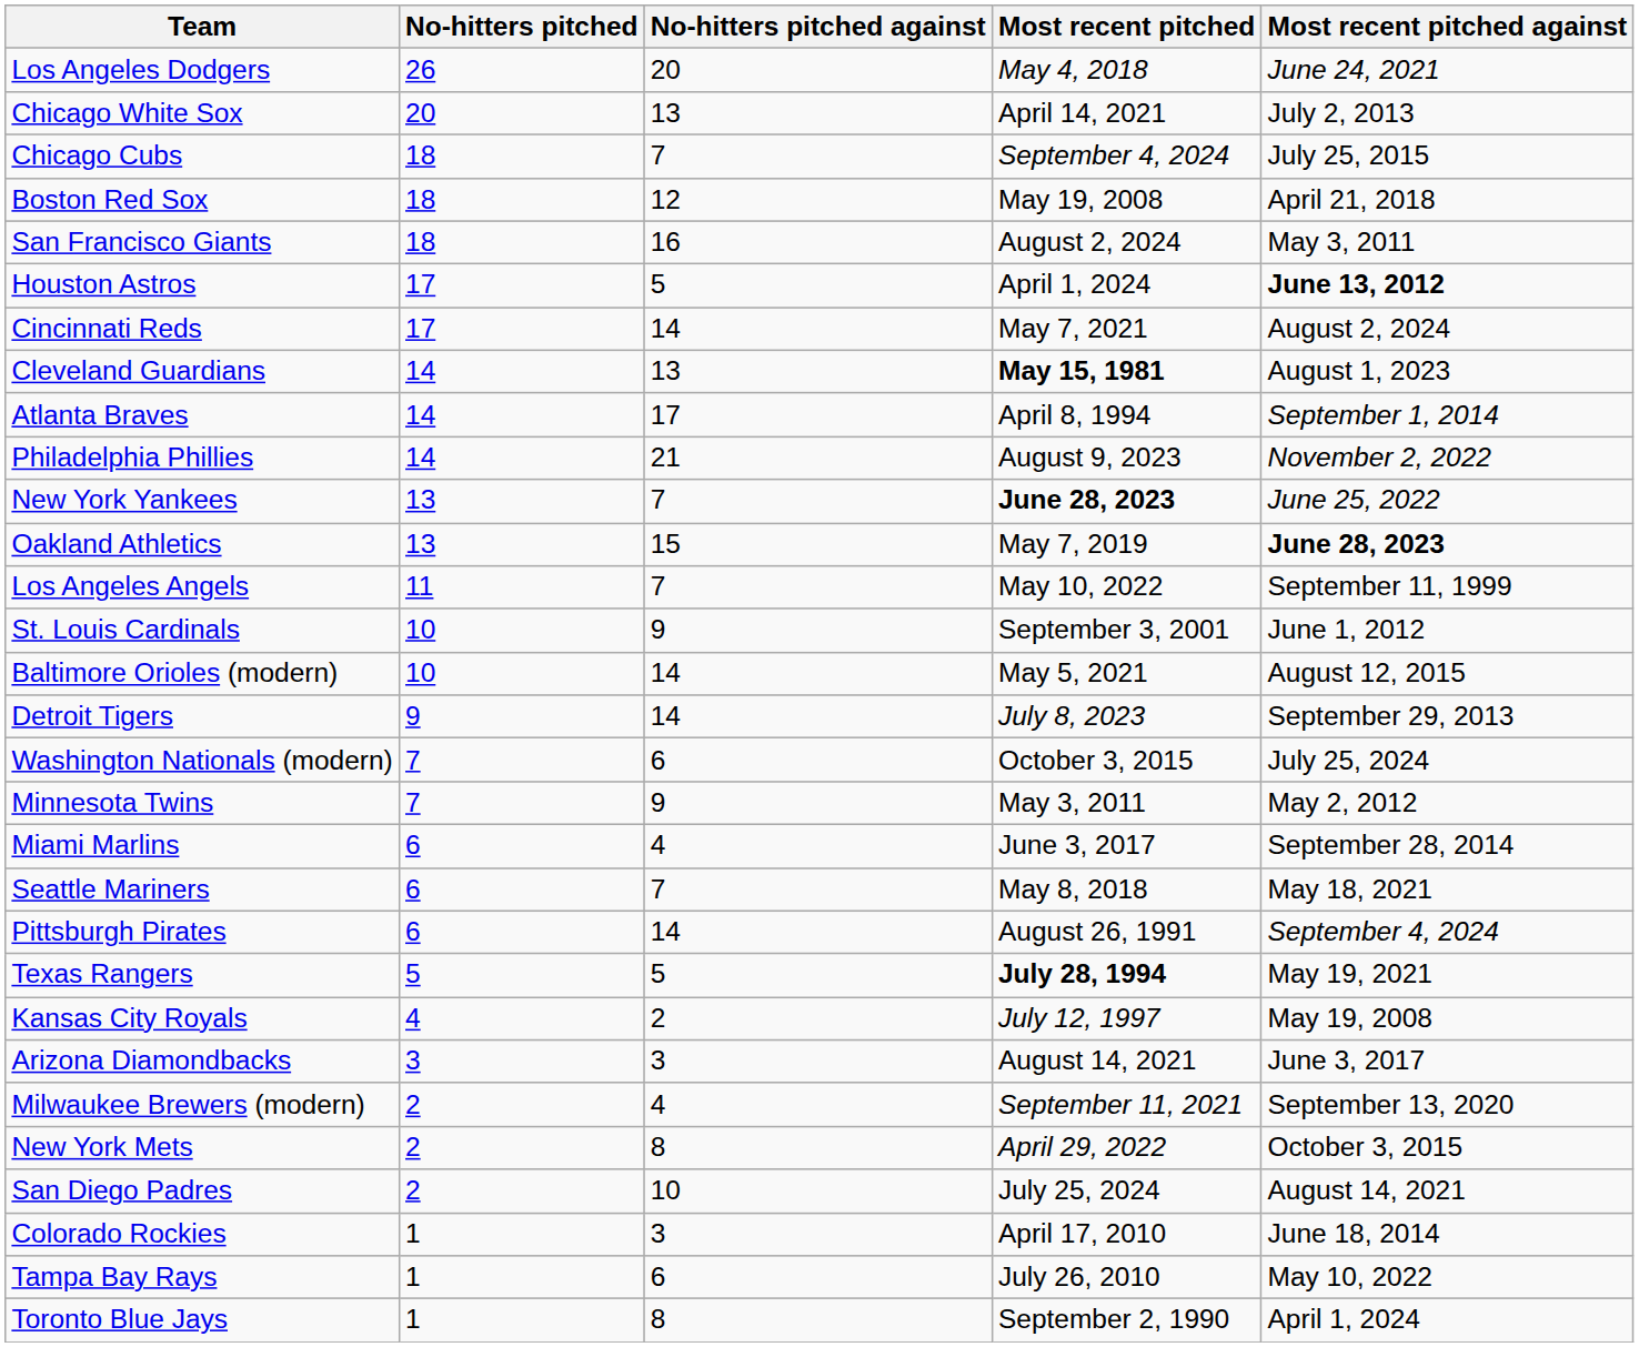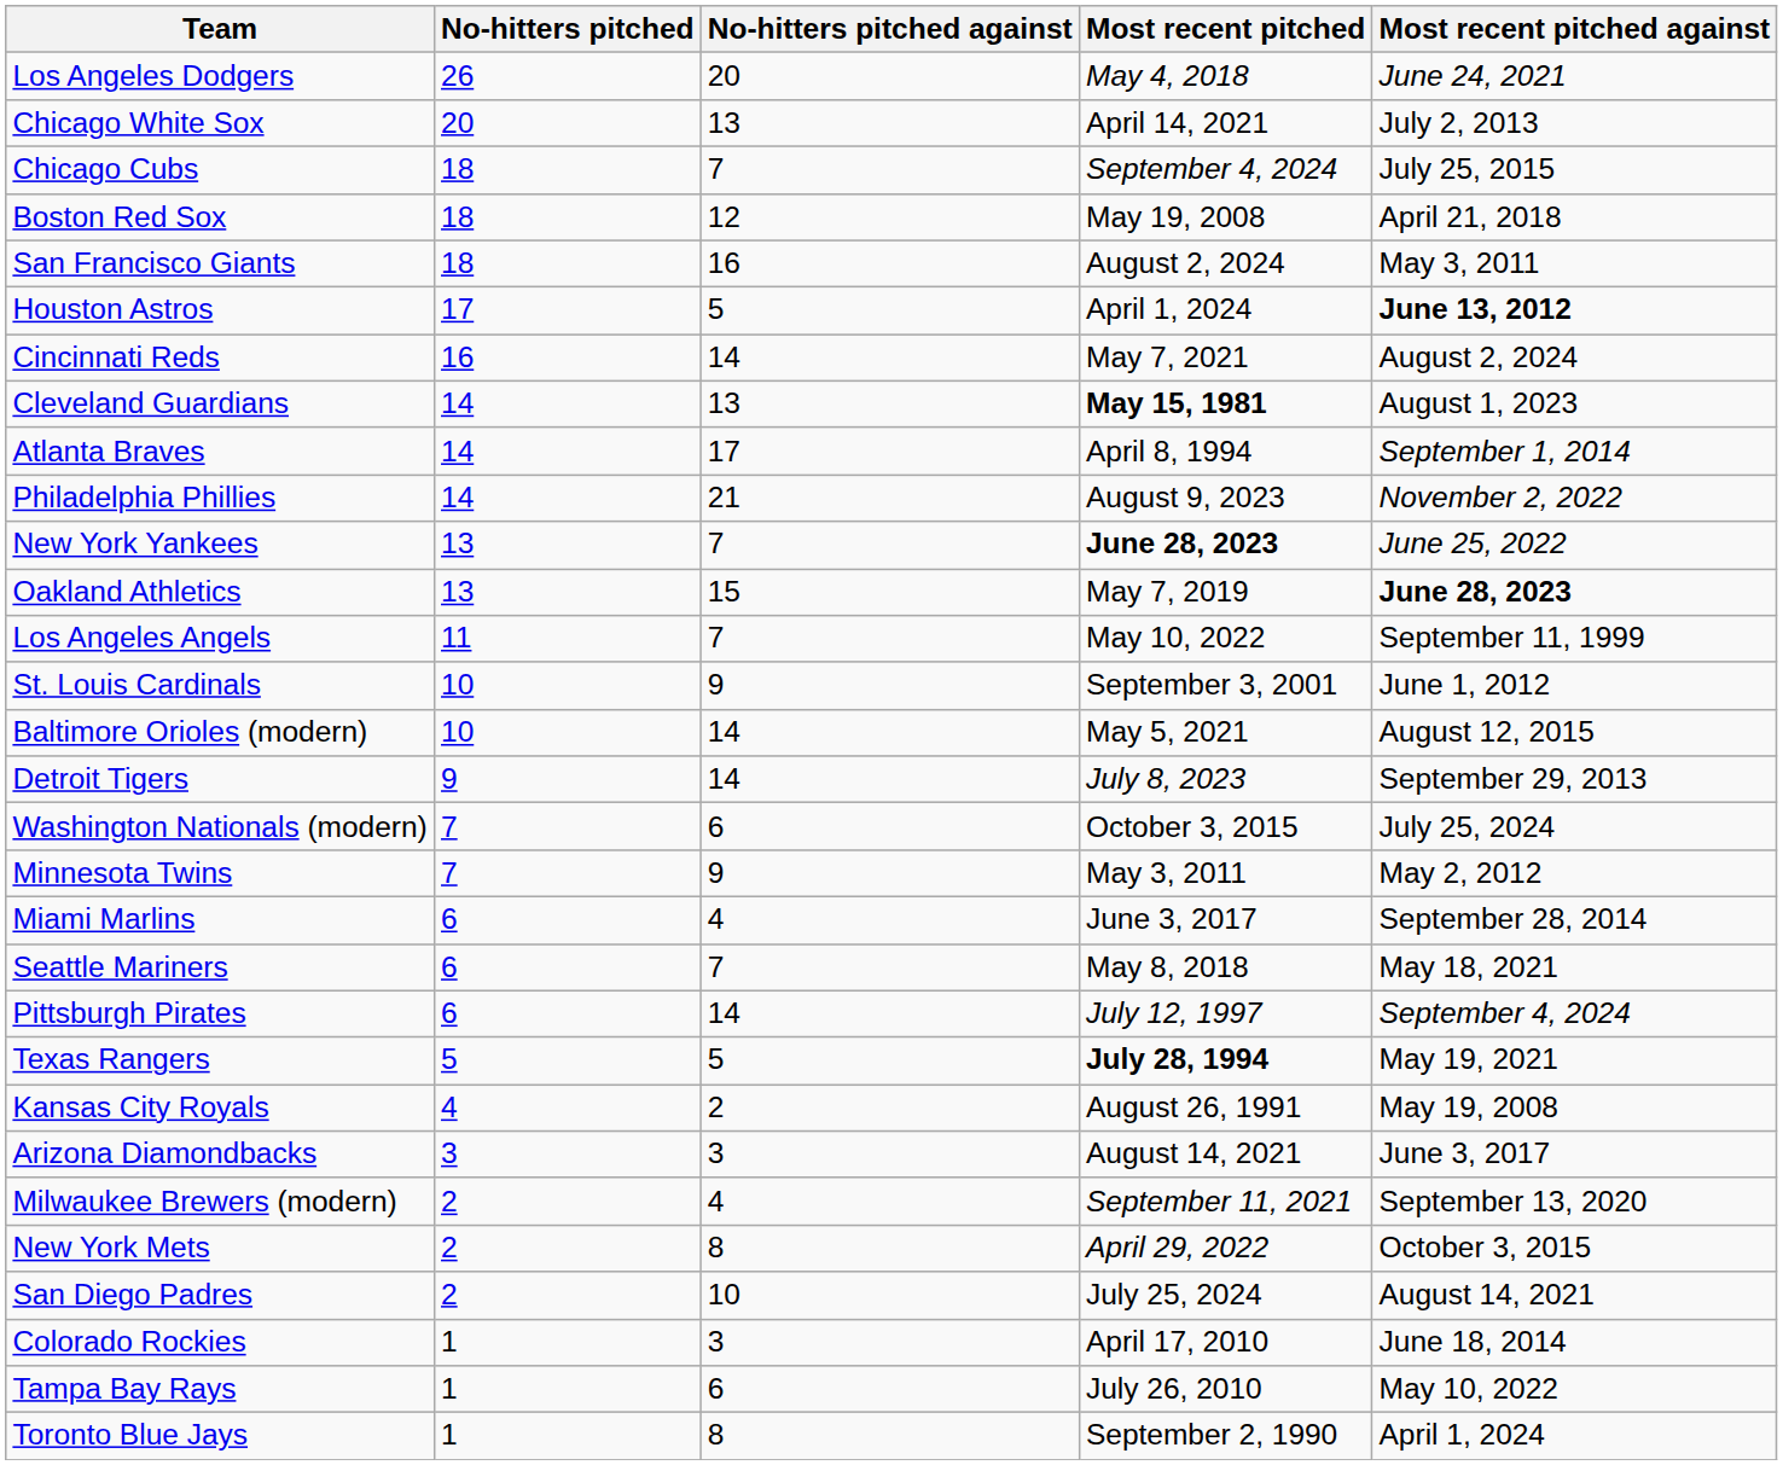 <table class="wikitable sortable plainrowheaders">
 <tr>
 <th scope="col">Team</th>
 <th scope="col">No-hitters pitched</th>
 <th scope="col">No-hitters pitched against</th>
 <th scope="col">Most recent pitched</th>
 <th scope="col">Most recent pitched against</th>
 </tr>
 <tr>
 <td><a href='#'>Los Angeles Dodgers</a></td>
 <td><a href='#'>26</a></td>
 <td>20</td>
 <td><em>May 4, 2018</em></td>
 <td><em>June 24, 2021</em></td>
 </tr>
 <tr>
 <td><a href='#'>Chicago White Sox</a></td>
 <td><a href='#'>20</a></td>
 <td>13</td>
 <td>April 14, 2021</td>
 <td>July 2, 2013</td>
 </tr>
 <tr>
 <td><a href='#'>Chicago Cubs</a></td>
 <td><a href='#'>18</a></td>
 <td>7</td>
 <td><em>September 4, 2024</em></td>
 <td>July 25, 2015</td>
 </tr>
 <tr>
 <td><a href='#'>Boston Red Sox</a></td>
 <td><a href='#'>18</a></td>
 <td>12</td>
 <td>May 19, 2008</td>
 <td>April 21, 2018</td>
 </tr>
 <tr>
 <td><a href='#'>San Francisco Giants</a></td>
 <td><a href='#'>18</a></td>
 <td>16</td>
 <td>August 2, 2024</td>
 <td>May 3, 2011</td>
 </tr>
 <tr>
 <td><a href='#'>Houston Astros</a></td>
 <td><a href='#'>17</a></td>
 <td>5</td>
 <td>April 1, 2024</td>
 <td><strong>June 13, 2012</strong></td>
 </tr>
 <tr>
 <td><a href='#'>Cincinnati Reds</a></td>
-<td><a href='#'>17</a></td>
+<td><a href='#'>16</a></td>
 <td>14</td>
 <td>May 7, 2021</td>
 <td>August 2, 2024</td>
 </tr>
 <tr>
 <td><a href='#'>Cleveland Guardians</a></td>
 <td><a href='#'>14</a></td>
 <td>13</td>
 <td><strong>May 15, 1981</strong></td>
 <td>August 1, 2023</td>
 </tr>
 <tr>
 <td><a href='#'>Atlanta Braves</a></td>
 <td><a href='#'>14</a></td>
 <td>17</td>
 <td>April 8, 1994</td>
 <td><em>September 1, 2014</em></td>
 </tr>
 <tr>
 <td><a href='#'>Philadelphia Phillies</a></td>
 <td><a href='#'>14</a></td>
 <td>21</td>
 <td>August 9, 2023</td>
 <td><em>November 2, 2022</em></td>
 </tr>
 <tr>
 <td><a href='#'>New York Yankees</a></td>
 <td><a href='#'>13</a></td>
 <td>7</td>
 <td><strong>June 28, 2023</strong></td>
 <td><em>June 25, 2022</em></td>
 </tr>
 <tr>
 <td><a href='#'>Oakland Athletics</a></td>
 <td><a href='#'>13</a></td>
 <td>15</td>
 <td>May 7, 2019</td>
 <td><strong>June 28, 2023</strong></td>
 </tr>
 <tr>
 <td><a href='#'>Los Angeles Angels</a></td>
 <td><a href='#'>11</a></td>
 <td>7</td>
 <td>May 10, 2022</td>
 <td>September 11, 1999</td>
 </tr>
 <tr>
 <td><a href='#'>St. Louis Cardinals</a></td>
 <td><a href='#'>10</a></td>
 <td>9</td>
 <td>September 3, 2001</td>
 <td>June 1, 2012</td>
 </tr>
 <tr>
 <td><a href='#'>Baltimore Orioles</a> (modern)</td>
 <td><a href='#'>10</a></td>
 <td>14</td>
 <td>May 5, 2021</td>
 <td>August 12, 2015</td>
 </tr>
 <tr>
 <td><a href='#'>Detroit Tigers</a></td>
 <td><a href='#'>9</a></td>
 <td>14</td>
 <td><em>July 8, 2023</em></td>
 <td>September 29, 2013</td>
 </tr>
 <tr>
 <td><a href='#'>Washington Nationals</a> (modern)</td>
 <td><a href='#'>7</a></td>
 <td>6</td>
 <td>October 3, 2015</td>
 <td>July 25, 2024</td>
 </tr>
 <tr>
 <td><a href='#'>Minnesota Twins</a></td>
 <td><a href='#'>7</a></td>
 <td>9</td>
 <td>May 3, 2011</td>
 <td>May 2, 2012</td>
 </tr>
 <tr>
 <td><a href='#'>Miami Marlins</a></td>
 <td><a href='#'>6</a></td>
 <td>4</td>
 <td>June 3, 2017</td>
 <td>September 28, 2014</td>
 </tr>
 <tr>
 <td><a href='#'>Seattle Mariners</a></td>
 <td><a href='#'>6</a></td>
 <td>7</td>
 <td>May 8, 2018</td>
 <td>May 18, 2021</td>
 </tr>
 <tr>
 <td><a href='#'>Pittsburgh Pirates</a></td>
 <td><a href='#'>6</a></td>
 <td>14</td>
-<td>August 26, 1991</td>
+<td><em>July 12, 1997</em></td>
 <td><em>September 4, 2024</em></td>
 </tr>
 <tr>
 <td><a href='#'>Texas Rangers</a></td>
 <td><a href='#'>5</a></td>
 <td>5</td>
 <td><strong>July 28, 1994</strong></td>
 <td>May 19, 2021</td>
 </tr>
 <tr>
 <td><a href='#'>Kansas City Royals</a></td>
 <td><a href='#'>4</a></td>
 <td>2</td>
-<td><em>July 12, 1997</em></td>
+<td>August 26, 1991</td>
 <td>May 19, 2008</td>
 </tr>
 <tr>
 <td><a href='#'>Arizona Diamondbacks</a></td>
 <td><a href='#'>3</a></td>
 <td>3</td>
 <td>August 14, 2021</td>
 <td>June 3, 2017</td>
 </tr>
 <tr>
 <td><a href='#'>Milwaukee Brewers</a> (modern)</td>
 <td><a href='#'>2</a></td>
 <td>4</td>
 <td><em>September 11, 2021</em></td>
 <td>September 13, 2020</td>
 </tr>
 <tr>
 <td><a href='#'>New York Mets</a></td>
 <td><a href='#'>2</a></td>
 <td>8</td>
 <td><em>April 29, 2022</em></td>
 <td>October 3, 2015</td>
 </tr>
 <tr>
 <td><a href='#'>San Diego Padres</a></td>
 <td><a href='#'>2</a></td>
 <td>10</td>
 <td>July 25, 2024</td>
 <td>August 14, 2021</td>
 </tr>
 <tr>
 <td><a href='#'>Colorado Rockies</a></td>
 <td>1</td>
 <td>3</td>
 <td>April 17, 2010</td>
 <td>June 18, 2014</td>
 </tr>
 <tr>
 <td><a href='#'>Tampa Bay Rays</a></td>
 <td>1</td>
 <td>6</td>
 <td>July 26, 2010</td>
 <td>May 10, 2022</td>
 </tr>
 <tr>
 <td><a href='#'>Toronto Blue Jays</a></td>
 <td>1</td>
 <td>8</td>
 <td>September 2, 1990</td>
 <td>April 1, 2024</td>
 </tr>
 </table>
